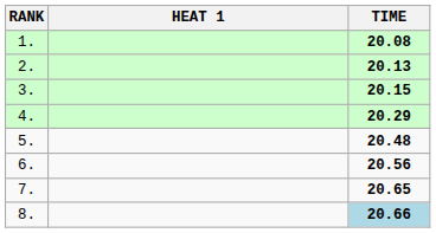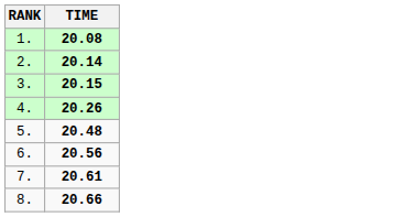 <table class="wikitable" style="border-collapse: collapse; font-size: 90%;">
 <tr>
 <th>RANK</th>
-<th style="width: 20em">HEAT 1</th>
 <th style="width: 5em">TIME</th>
 </tr>
 <tr style="background:#ccffcc;">
 <td align="center">1.</td>
-<td></td>
 <td align="center"><strong>20.08</strong></td>
 </tr>
 <tr style="background:#ccffcc;">
 <td align="center">2.</td>
-<td></td>
-<td align="center"><strong>20.13</strong></td>
+<td align="center"><strong>20.14</strong></td>
 </tr>
 <tr style="background:#ccffcc;">
 <td align="center">3.</td>
-<td></td>
 <td align="center"><strong>20.15</strong></td>
 </tr>
 <tr style="background:#ccffcc;">
 <td align="center">4.</td>
-<td></td>
-<td align="center"><strong>20.29</strong></td>
+<td align="center"><strong>20.26</strong></td>
 </tr>
 <tr>
 <td align="center">5.</td>
-<td></td>
 <td align="center"><strong>20.48</strong></td>
 </tr>
 <tr>
 <td align="center">6.</td>
-<td></td>
 <td align="center"><strong>20.56</strong></td>
 </tr>
 <tr>
 <td align="center">7.</td>
-<td></td>
-<td align="center"><strong>20.65</strong></td>
+<td align="center"><strong>20.61</strong></td>
 </tr>
 <tr>
 <td align="center">8.</td>
-<td></td>
-<td align="center" style="background: lightblue;"><strong>20.66</strong></td>
+<td align="center"><strong>20.66</strong></td>
 </tr>
 </table>
